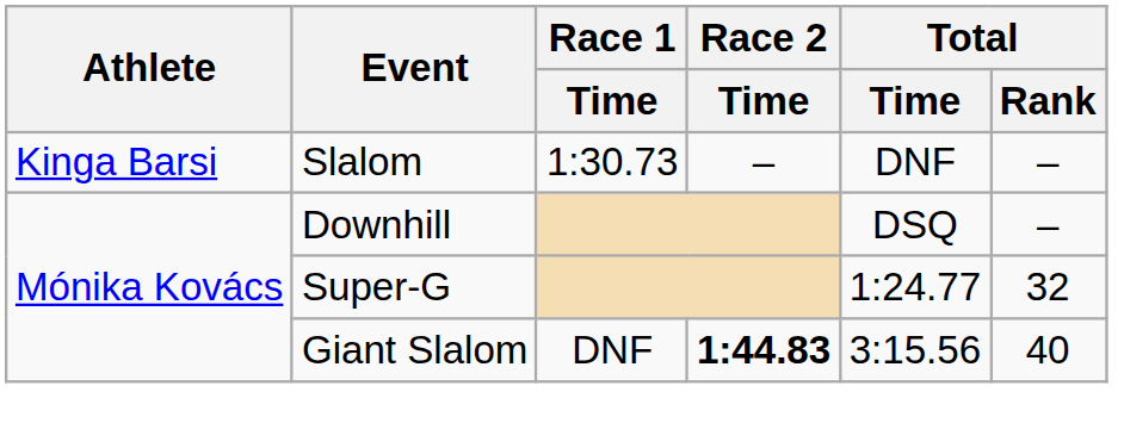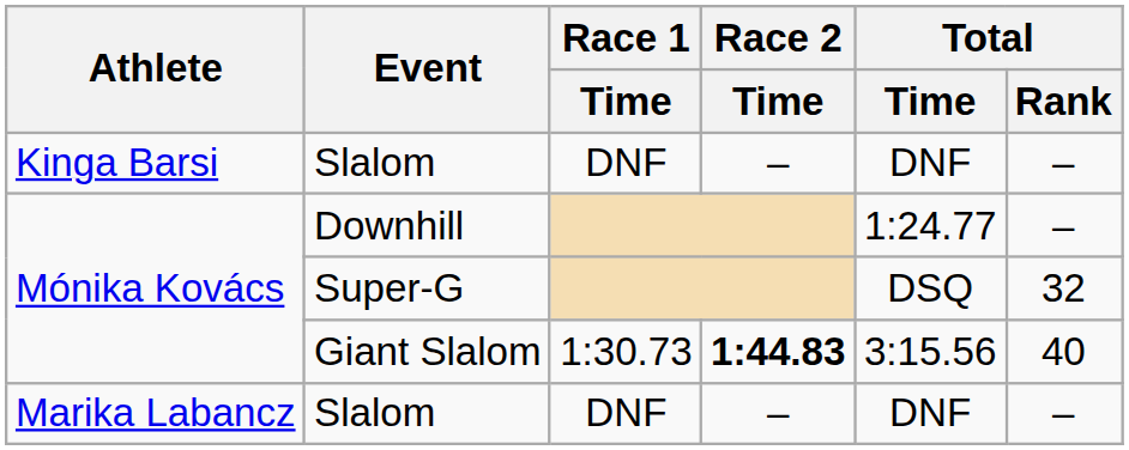 <table class="wikitable" style="font-size:90%">
 <tr>
 <th rowspan="2">Athlete</th>
 <th rowspan="2">Event</th>
 <th>Race 1</th>
 <th>Race 2</th>
 <th colspan="2">Total</th>
 </tr>
 <tr>
 <th>Time</th>
 <th>Time</th>
 <th>Time</th>
 <th>Rank</th>
 </tr>
 <tr>
 <td><a href='#'>Kinga Barsi</a></td>
 <td>Slalom</td>
-<td align="center">1:30.73</td>
+<td align="center">DNF</td>
 <td align="center">–</td>
 <td align="center">DNF</td>
 <td align="center">–</td>
 </tr>
 <tr>
 <td rowspan=3><a href='#'>Mónika Kovács</a></td>
 <td>Downhill</td>
 <td colspan="2" bgcolor="wheat"></td>
-<td align="center">DSQ</td>
+<td align="center">1:24.77</td>
 <td align="center">–</td>
 </tr>
 <tr>
 <td>Super-G</td>
 <td colspan="2" bgcolor="wheat"></td>
-<td align="center">1:24.77</td>
+<td align="center">DSQ</td>
 <td align="center">32</td>
 </tr>
 <tr>
 <td>Giant Slalom</td>
-<td align="center">DNF</td>
+<td align="center">1:30.73</td>
 <td align="center"><strong>1:44.83</strong></td>
 <td align="center">3:15.56</td>
 <td align="center">40</td>
 </tr>
+<tr>
+<td><a href='#'>Marika Labancz</a></td>
+<td>Slalom</td>
+<td align="center">DNF</td>
+<td align="center">–</td>
+<td align="center">DNF</td>
+<td align="center">–</td>
+</tr>
 </table>
